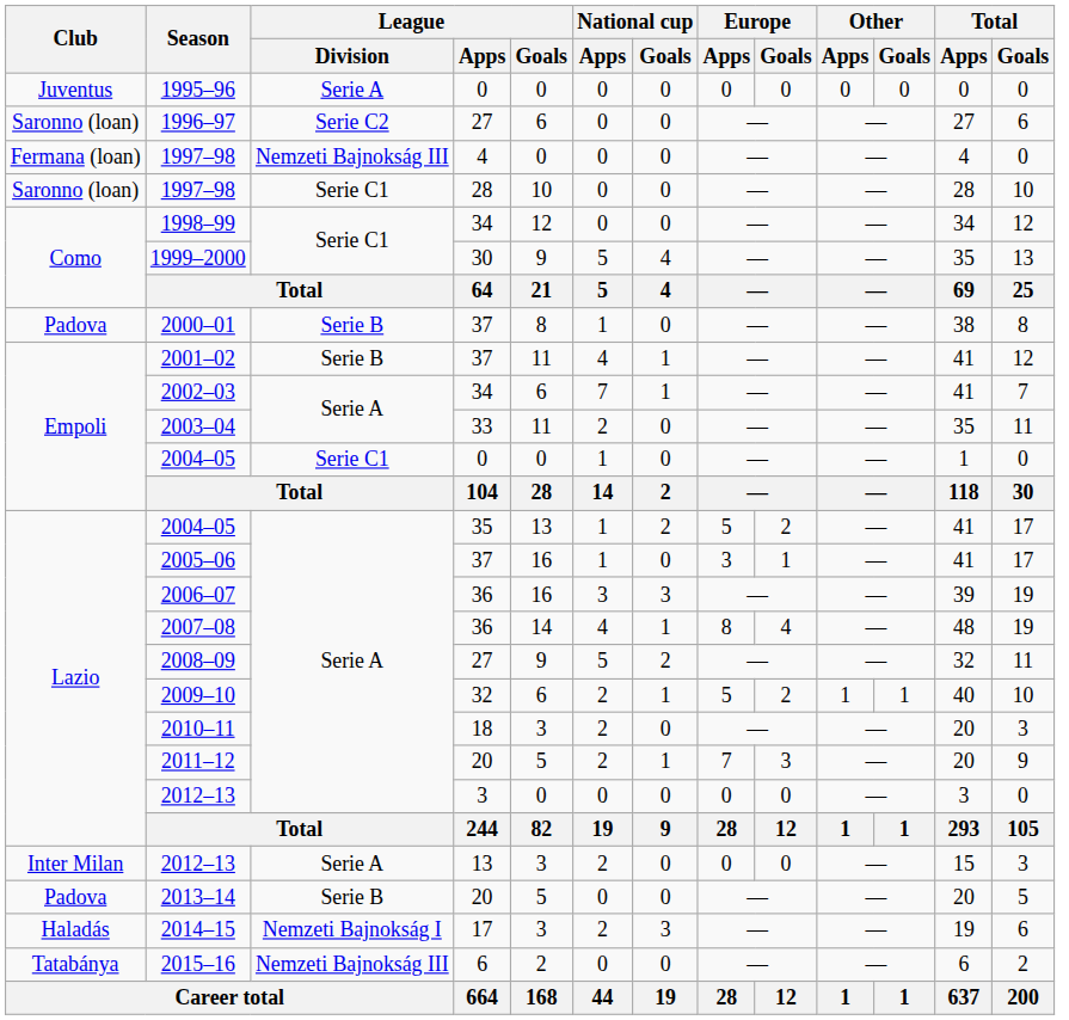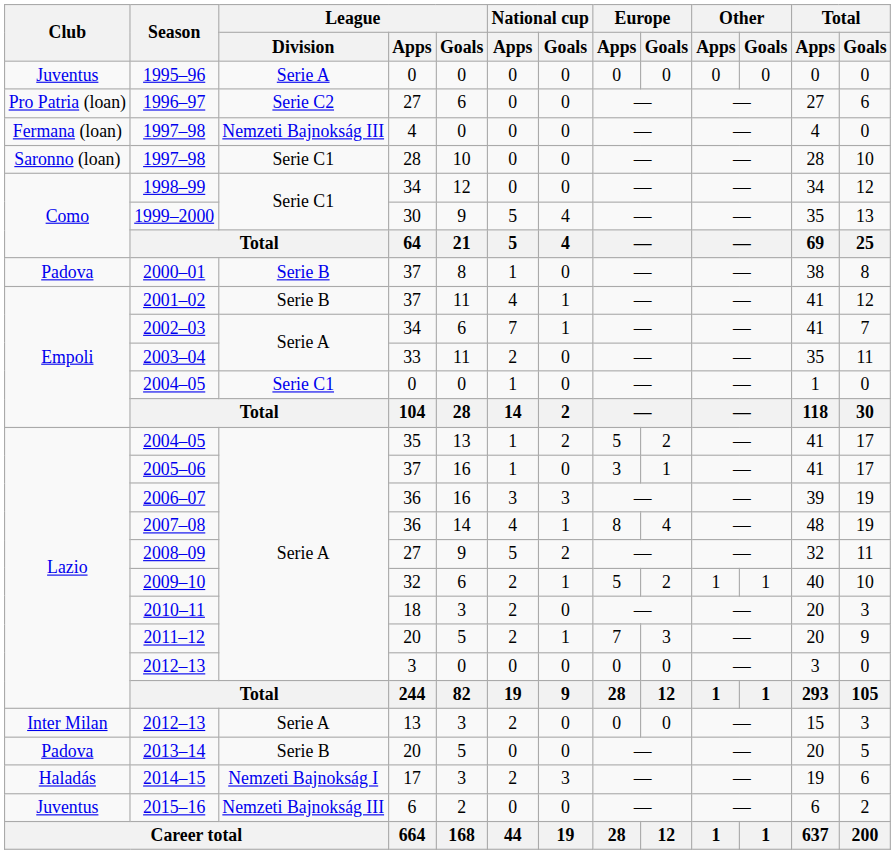 <table class="wikitable" style="text-align:center">
 <tr>
 <th rowspan="2">Club</th>
 <th rowspan="2">Season</th>
 <th colspan="3">League</th>
 <th colspan="2">National cup</th>
 <th colspan="2">Europe</th>
 <th colspan="2">Other</th>
 <th colspan="2">Total</th>
 </tr>
 <tr>
 <th>Division</th>
 <th>Apps</th>
 <th>Goals</th>
 <th>Apps</th>
 <th>Goals</th>
 <th>Apps</th>
 <th>Goals</th>
 <th>Apps</th>
 <th>Goals</th>
 <th>Apps</th>
 <th>Goals</th>
 </tr>
 <tr>
 <td><a href='#'>Juventus</a></td>
 <td><a href='#'>1995–96</a></td>
 <td><a href='#'>Serie A</a></td>
 <td>0</td>
 <td>0</td>
 <td>0</td>
 <td>0</td>
 <td>0</td>
 <td>0</td>
 <td>0</td>
 <td>0</td>
 <td>0</td>
 <td>0</td>
 </tr>
 <tr>
-<td><a href='#'>Saronno</a> (loan)</td>
+<td><a href='#'>Pro Patria</a> (loan)</td>
 <td><a href='#'>1996–97</a></td>
 <td><a href='#'>Serie C2</a></td>
 <td>27</td>
 <td>6</td>
 <td>0</td>
 <td>0</td>
 <td colspan="2">—</td>
 <td colspan="2">—</td>
 <td>27</td>
 <td>6</td>
 </tr>
 <tr>
 <td><a href='#'>Fermana</a> (loan)</td>
 <td><a href='#'>1997–98</a></td>
 <td><a href='#'>Nemzeti Bajnokság III</a></td>
 <td>4</td>
 <td>0</td>
 <td>0</td>
 <td>0</td>
 <td colspan="2">—</td>
 <td colspan="2">—</td>
 <td>4</td>
 <td>0</td>
 </tr>
 <tr>
 <td><a href='#'>Saronno</a> (loan)</td>
 <td><a href='#'>1997–98</a></td>
 <td>Serie C1</td>
 <td>28</td>
 <td>10</td>
 <td>0</td>
 <td>0</td>
 <td colspan="2">—</td>
 <td colspan="2">—</td>
 <td>28</td>
 <td>10</td>
 </tr>
 <tr>
 <td rowspan="3"><a href='#'>Como</a></td>
 <td><a href='#'>1998–99</a></td>
 <td rowspan="2">Serie C1</td>
 <td>34</td>
 <td>12</td>
 <td>0</td>
 <td>0</td>
 <td colspan="2">—</td>
 <td colspan="2">—</td>
 <td>34</td>
 <td>12</td>
 </tr>
 <tr>
 <td><a href='#'>1999–2000</a></td>
 <td>30</td>
 <td>9</td>
 <td>5</td>
 <td>4</td>
 <td colspan="2">—</td>
 <td colspan="2">—</td>
 <td>35</td>
 <td>13</td>
 </tr>
 <tr>
 <th colspan="2">Total</th>
 <th>64</th>
 <th>21</th>
 <th>5</th>
 <th>4</th>
 <th colspan="2">—</th>
 <th colspan="2">—</th>
 <th>69</th>
 <th>25</th>
 </tr>
 <tr>
 <td><a href='#'>Padova</a></td>
 <td><a href='#'>2000–01</a></td>
 <td><a href='#'>Serie B</a></td>
 <td>37</td>
 <td>8</td>
 <td>1</td>
 <td>0</td>
 <td colspan="2">—</td>
 <td colspan="2">—</td>
 <td>38</td>
 <td>8</td>
 </tr>
 <tr>
 <td rowspan="5"><a href='#'>Empoli</a></td>
 <td><a href='#'>2001–02</a></td>
 <td>Serie B</td>
 <td>37</td>
 <td>11</td>
 <td>4</td>
 <td>1</td>
 <td colspan="2">—</td>
 <td colspan="2">—</td>
 <td>41</td>
 <td>12</td>
 </tr>
 <tr>
 <td><a href='#'>2002–03</a></td>
 <td rowspan="2">Serie A</td>
 <td>34</td>
 <td>6</td>
 <td>7</td>
 <td>1</td>
 <td colspan="2">—</td>
 <td colspan="2">—</td>
 <td>41</td>
 <td>7</td>
 </tr>
 <tr>
 <td><a href='#'>2003–04</a></td>
 <td>33</td>
 <td>11</td>
 <td>2</td>
 <td>0</td>
 <td colspan="2">—</td>
 <td colspan="2">—</td>
 <td>35</td>
 <td>11</td>
 </tr>
 <tr>
 <td><a href='#'>2004–05</a></td>
 <td><a href='#'>Serie C1</a></td>
 <td>0</td>
 <td>0</td>
 <td>1</td>
 <td>0</td>
 <td colspan="2">—</td>
 <td colspan="2">—</td>
 <td>1</td>
 <td>0</td>
 </tr>
 <tr>
 <th colspan="2">Total</th>
 <th>104</th>
 <th>28</th>
 <th>14</th>
 <th>2</th>
 <th colspan="2">—</th>
 <th colspan="2">—</th>
 <th>118</th>
 <th>30</th>
 </tr>
 <tr>
 <td rowspan="10"><a href='#'>Lazio</a></td>
 <td><a href='#'>2004–05</a></td>
 <td rowspan="9">Serie A</td>
 <td>35</td>
 <td>13</td>
 <td>1</td>
 <td>2</td>
 <td>5</td>
 <td>2</td>
 <td colspan="2">—</td>
 <td>41</td>
 <td>17</td>
 </tr>
 <tr>
 <td><a href='#'>2005–06</a></td>
 <td>37</td>
 <td>16</td>
 <td>1</td>
 <td>0</td>
 <td>3</td>
 <td>1</td>
 <td colspan="2">—</td>
 <td>41</td>
 <td>17</td>
 </tr>
 <tr>
 <td><a href='#'>2006–07</a></td>
 <td>36</td>
 <td>16</td>
 <td>3</td>
 <td>3</td>
 <td colspan="2">—</td>
 <td colspan="2">—</td>
 <td>39</td>
 <td>19</td>
 </tr>
 <tr>
 <td><a href='#'>2007–08</a></td>
 <td>36</td>
 <td>14</td>
 <td>4</td>
 <td>1</td>
 <td>8</td>
 <td>4</td>
 <td colspan="2">—</td>
 <td>48</td>
 <td>19</td>
 </tr>
 <tr>
 <td><a href='#'>2008–09</a></td>
 <td>27</td>
 <td>9</td>
 <td>5</td>
 <td>2</td>
 <td colspan="2">—</td>
 <td colspan="2">—</td>
 <td>32</td>
 <td>11</td>
 </tr>
 <tr>
 <td><a href='#'>2009–10</a></td>
 <td>32</td>
 <td>6</td>
 <td>2</td>
 <td>1</td>
 <td>5</td>
 <td>2</td>
 <td>1</td>
 <td>1</td>
 <td>40</td>
 <td>10</td>
 </tr>
 <tr>
 <td><a href='#'>2010–11</a></td>
 <td>18</td>
 <td>3</td>
 <td>2</td>
 <td>0</td>
 <td colspan="2">—</td>
 <td colspan="2">—</td>
 <td>20</td>
 <td>3</td>
 </tr>
 <tr>
 <td><a href='#'>2011–12</a></td>
 <td>20</td>
 <td>5</td>
 <td>2</td>
 <td>1</td>
 <td>7</td>
 <td>3</td>
 <td colspan="2">—</td>
 <td>20</td>
 <td>9</td>
 </tr>
 <tr>
 <td><a href='#'>2012–13</a></td>
 <td>3</td>
 <td>0</td>
 <td>0</td>
 <td>0</td>
 <td>0</td>
 <td>0</td>
 <td colspan="2">—</td>
 <td>3</td>
 <td>0</td>
 </tr>
 <tr>
 <th colspan="2">Total</th>
 <th>244</th>
 <th>82</th>
 <th>19</th>
 <th>9</th>
 <th>28</th>
 <th>12</th>
 <th>1</th>
 <th>1</th>
 <th>293</th>
 <th>105</th>
 </tr>
 <tr>
 <td><a href='#'>Inter Milan</a></td>
 <td><a href='#'>2012–13</a></td>
 <td>Serie A</td>
 <td>13</td>
 <td>3</td>
 <td>2</td>
 <td>0</td>
 <td>0</td>
 <td>0</td>
 <td colspan="2">—</td>
 <td>15</td>
 <td>3</td>
 </tr>
 <tr>
 <td><a href='#'>Padova</a></td>
 <td><a href='#'>2013–14</a></td>
 <td>Serie B</td>
 <td>20</td>
 <td>5</td>
 <td>0</td>
 <td>0</td>
 <td colspan="2">—</td>
 <td colspan="2">—</td>
 <td>20</td>
 <td>5</td>
 </tr>
 <tr>
 <td><a href='#'>Haladás</a></td>
 <td><a href='#'>2014–15</a></td>
 <td><a href='#'>Nemzeti Bajnokság I</a></td>
 <td>17</td>
 <td>3</td>
 <td>2</td>
 <td>3</td>
 <td colspan="2">—</td>
 <td colspan="2">—</td>
 <td>19</td>
 <td>6</td>
 </tr>
 <tr>
-<td><a href='#'>Tatabánya</a></td>
+<td><a href='#'>Juventus</a></td>
 <td><a href='#'>2015–16</a></td>
 <td><a href='#'>Nemzeti Bajnokság III</a></td>
 <td>6</td>
 <td>2</td>
 <td>0</td>
 <td>0</td>
 <td colspan="2">—</td>
 <td colspan="2">—</td>
 <td>6</td>
 <td>2</td>
 </tr>
 <tr>
 <th colspan="3">Career total</th>
 <th>664</th>
 <th>168</th>
 <th>44</th>
 <th>19</th>
 <th>28</th>
 <th>12</th>
 <th>1</th>
 <th>1</th>
 <th>637</th>
 <th>200</th>
 </tr>
 </table>
